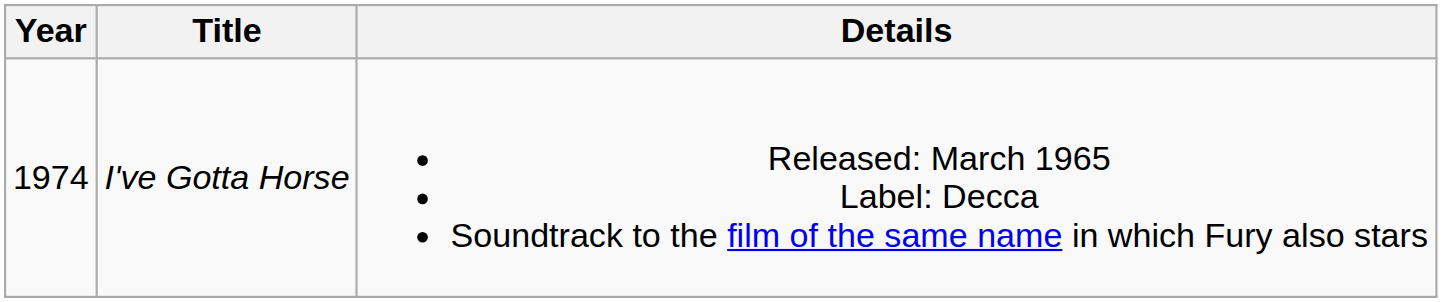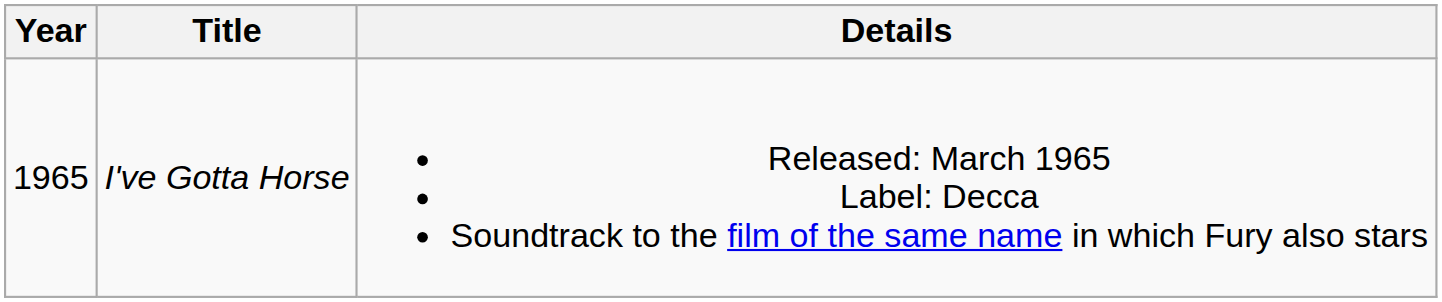 <table class="wikitable" style="text-align:center">
 <tr>
 <th>Year</th>
 <th>Title</th>
 <th>Details</th>
 </tr>
 <tr>
-<td>1974</td>
+<td>1965</td>
 <td align="left"><em>I've Gotta Horse</em></td>
 <td><br><ul><li>Released: March 1965</li><li>Label: Decca</li><li>Soundtrack to the <a href='#'>film of the same name</a> in which Fury also stars</li></ul></td>
 </tr>
 </table>
